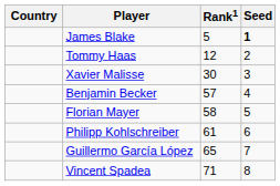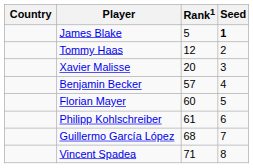 <table class="sortable wikitable">
 <tr>
 <th width="70">Country</th>
 <th width="175">Player</th>
 <th>Rank<sup>1</sup></th>
 <th>Seed</th>
 </tr>
 <tr>
 <td></td>
 <td><a href='#'>James Blake</a></td>
 <td>5</td>
 <td><strong>1</strong></td>
 </tr>
 <tr>
 <td></td>
 <td><a href='#'>Tommy Haas</a></td>
 <td>12</td>
 <td>2</td>
 </tr>
 <tr>
 <td></td>
 <td><a href='#'>Xavier Malisse</a></td>
-<td>30</td>
+<td>20</td>
 <td>3</td>
 </tr>
 <tr>
 <td></td>
 <td><a href='#'>Benjamin Becker</a></td>
 <td>57</td>
 <td>4</td>
 </tr>
 <tr>
 <td></td>
 <td><a href='#'>Florian Mayer</a></td>
-<td>58</td>
+<td>60</td>
 <td>5</td>
 </tr>
 <tr>
 <td></td>
 <td><a href='#'>Philipp Kohlschreiber</a></td>
 <td>61</td>
 <td>6</td>
 </tr>
 <tr>
 <td></td>
 <td><a href='#'>Guillermo García López</a></td>
-<td>65</td>
+<td>68</td>
 <td>7</td>
 </tr>
 <tr>
 <td></td>
 <td><a href='#'>Vincent Spadea</a></td>
 <td>71</td>
 <td>8</td>
 </tr>
 </table>
